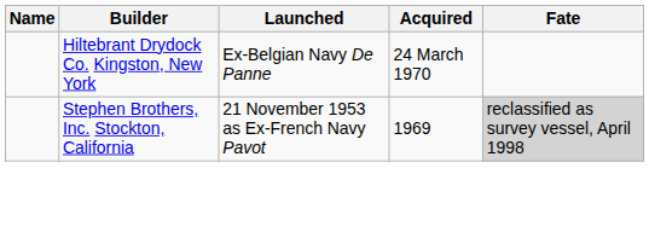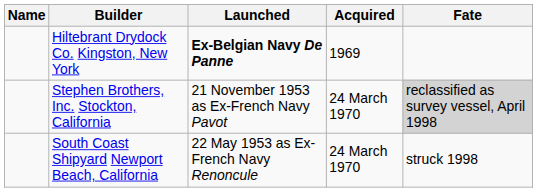 <table class="wikitable">
 <tr>
 <th>Name</th>
 <th>Builder</th>
 <th>Launched</th>
 <th>Acquired</th>
 <th>Fate</th>
 </tr>
 <tr>
 <td></td>
 <td><a href='#'>Hiltebrant Drydock Co.</a> <a href='#'>Kingston, New York</a></td>
-<td>Ex-Belgian Navy <em>De Panne</em></td>
-<td>24 March 1970</td>
+<td><strong>Ex-Belgian Navy <em>De Panne</em></strong></td>
+<td>1969</td>
 <td></td>
 </tr>
 <tr>
 <td></td>
 <td><a href='#'>Stephen Brothers, Inc.</a> <a href='#'>Stockton, California</a></td>
 <td>21 November 1953 as Ex-French Navy <em>Pavot</em></td>
-<td>1969</td>
+<td>24 March 1970</td>
 <td style="background: lightgrey;">reclassified as survey vessel, April 1998</td>
 </tr>
+<tr>
+<td></td>
+<td><a href='#'>South Coast Shipyard</a> <a href='#'>Newport Beach, California</a></td>
+<td>22 May 1953 as Ex-French Navy <em>Renoncule</em></td>
+<td>24 March 1970</td>
+<td>struck 1998</td>
+</tr>
 </table>
